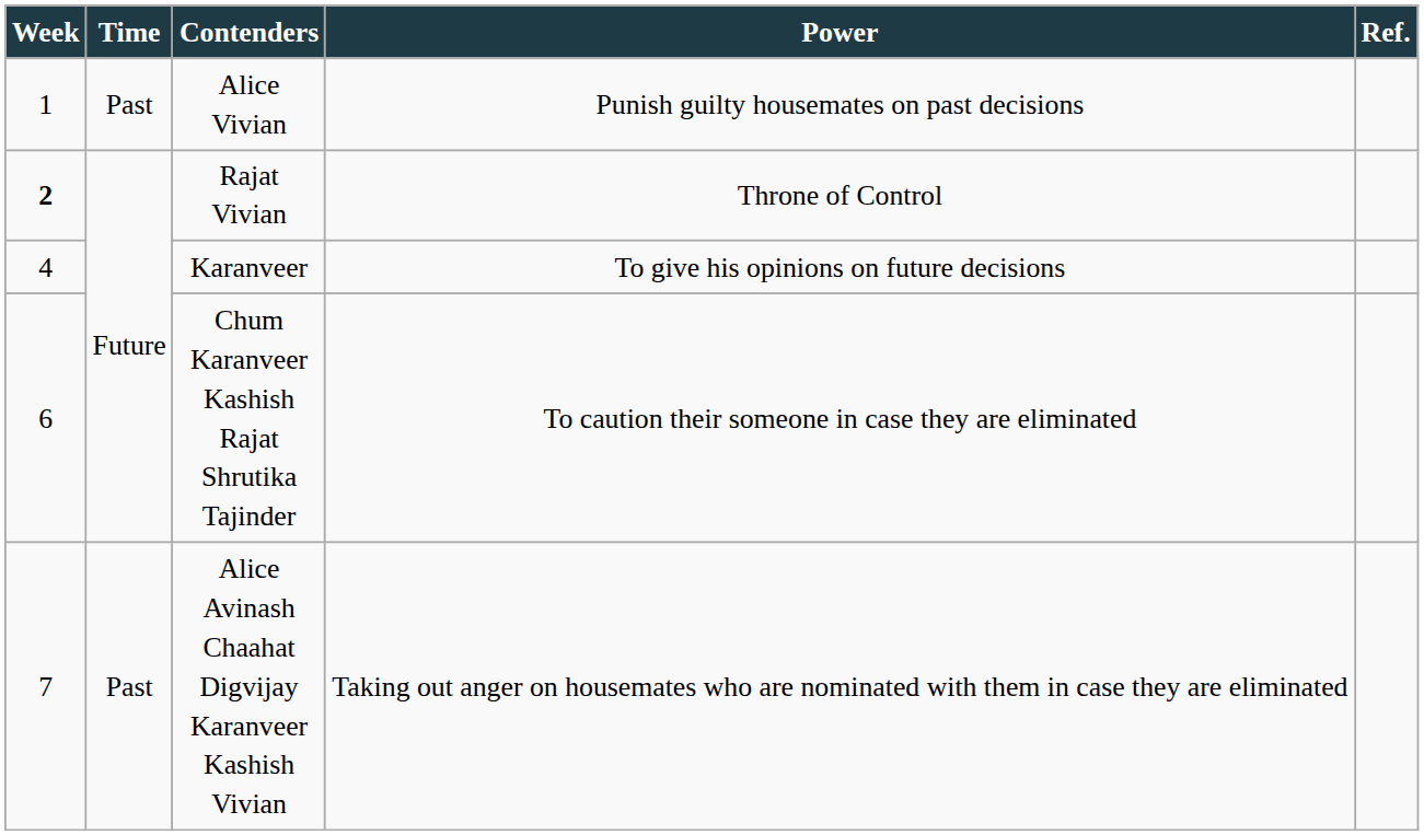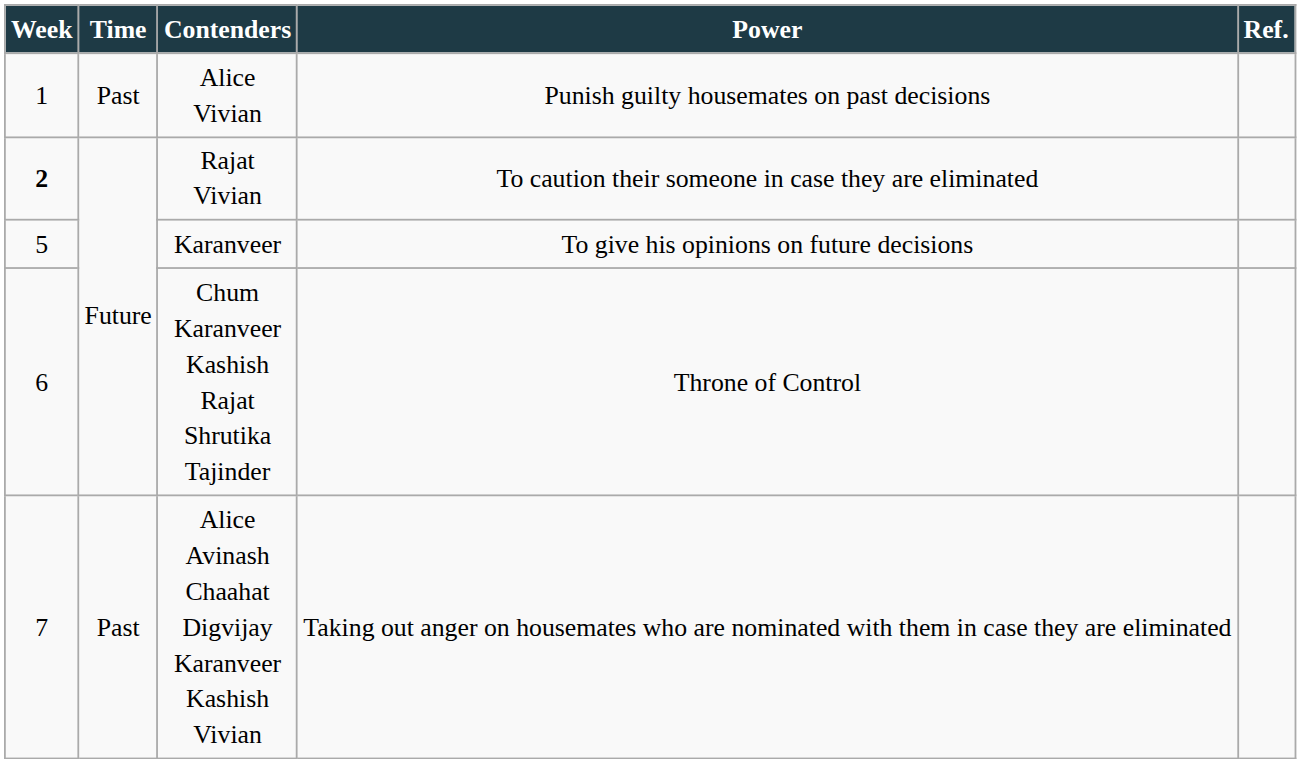 <table class="wikitable" style=" text-align:center; font-size:90%; line-height:20px; width:auto;">
 <tr>
 <th scope="col" style="background:#1E3A45; color:#fff;">Week</th>
 <th scope="col" style="background:#1E3A45; color:#fff;">Time</th>
 <th scope="col" style="background:#1E3A45; color:#fff;">Contenders</th>
 <th scope="col" style="background:#1E3A45; color:#fff;">Power</th>
 <th scope="col" style="background:#1E3A45; color:#fff;">Ref.</th>
 </tr>
 <tr>
 <td>1</td>
 <td>Past</td>
 <td>Alice<br>Vivian</td>
 <td>Punish guilty housemates on past decisions</td>
 <td></td>
 </tr>
 <tr>
 <td><strong>2</strong></td>
 <td Rowspan =3>Future</td>
 <td>Rajat<br>Vivian</td>
-<td>Throne of Control</td>
+<td>To caution their  someone in case they are eliminated</td>
 <td></td>
 </tr>
 <tr>
-<td>4</td>
+<td>5</td>
 <td>Karanveer</td>
 <td>To give his opinions on future decisions</td>
 <td></td>
 </tr>
 <tr>
 <td>6</td>
 <td>Chum<br>Karanveer<br>Kashish<br> Rajat<br> Shrutika <br> Tajinder</td>
-<td>To caution their  someone in case they are eliminated</td>
+<td>Throne of Control</td>
 <td></td>
 </tr>
 <tr>
 <td>7</td>
 <td>Past</td>
 <td>Alice<br>Avinash<br>Chaahat<br>Digvijay<br>Karanveer<br>Kashish<br>Vivian</td>
 <td>Taking out anger on housemates who are nominated with them in case they are eliminated</td>
 <td></td>
 </tr>
 </table>
